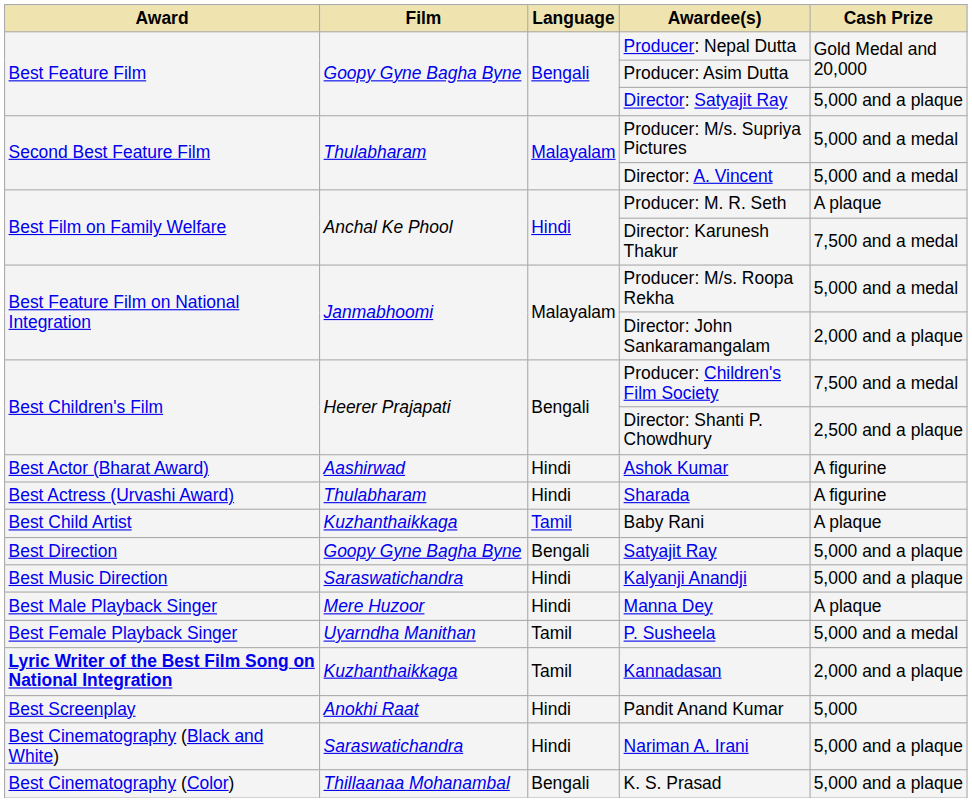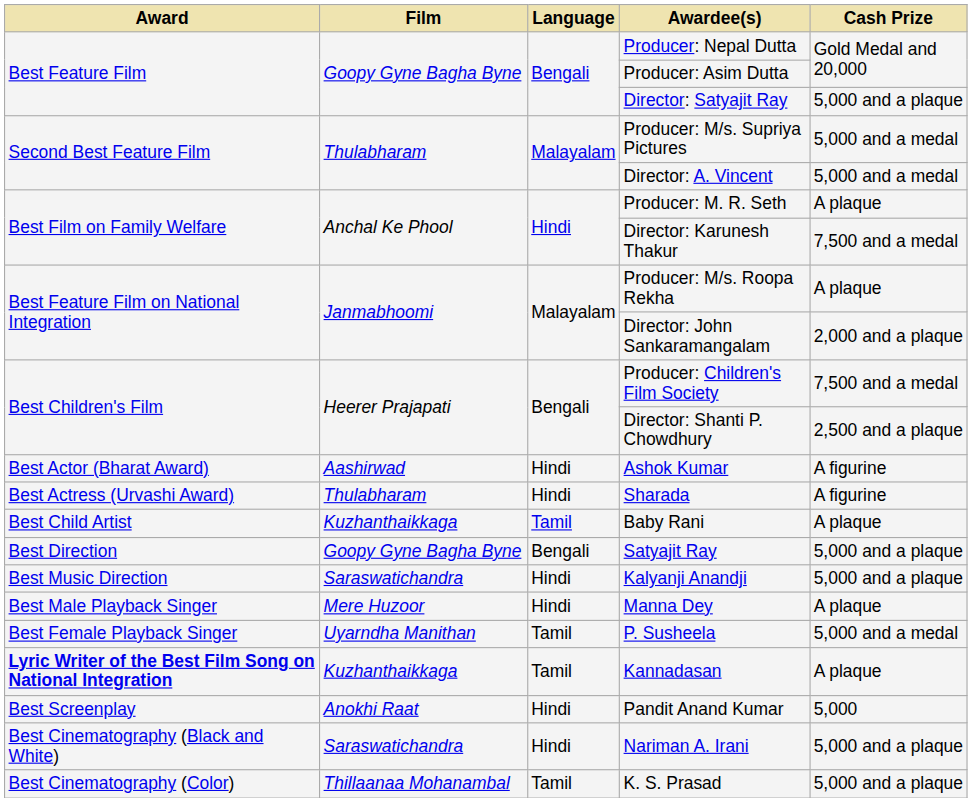 <table class="wikitable sortable" style="width:100%;">
 <tr>
 <th style="background-color:#EFE4B0;width:34%;">Award</th>
 <th style="background-color:#EFE4B0;width:22%;">Film</th>
 <th style="background-color:#EFE4B0;width:7%;">Language</th>
 <th style="background-color:#EFE4B0;width:20%;">Awardee(s)</th>
 <th style="background-color:#EFE4B0;width:17%;">Cash Prize</th>
 </tr>
 <tr style="background-color:#F4F4F4">
 <td rowspan="3"><a href='#'>Best Feature Film</a></td>
 <td rowspan="3"><em><a href='#'>Goopy Gyne Bagha Byne</a></em></td>
 <td rowspan="3"><a href='#'>Bengali</a></td>
 <td><a href='#'>Producer</a>: Nepal Dutta</td>
 <td rowspan="2">Gold Medal and 20,000</td>
 </tr>
 <tr style="background-color:#F4F4F4">
 <td>Producer: Asim Dutta</td>
 </tr>
 <tr style="background-color:#F4F4F4">
 <td><a href='#'>Director</a>: <a href='#'>Satyajit Ray</a></td>
 <td>5,000 and a plaque</td>
 </tr>
 <tr style="background-color:#F4F4F4">
 <td rowspan="2"><a href='#'>Second Best Feature Film</a></td>
 <td rowspan="2"><em><a href='#'>Thulabharam</a></em></td>
 <td rowspan="2"><a href='#'>Malayalam</a></td>
 <td>Producer: M/s. Supriya Pictures</td>
 <td>5,000 and a medal</td>
 </tr>
 <tr style="background-color:#F4F4F4">
 <td>Director: <a href='#'>A. Vincent</a></td>
 <td>5,000 and a medal</td>
 </tr>
 <tr style="background-color:#F4F4F4">
 <td rowspan="2"><a href='#'>Best Film on Family Welfare</a></td>
 <td rowspan="2"><em>Anchal Ke Phool</em></td>
 <td rowspan="2"><a href='#'>Hindi</a></td>
 <td>Producer: M. R. Seth</td>
 <td>A plaque</td>
 </tr>
 <tr style="background-color:#F4F4F4">
 <td>Director: Karunesh Thakur</td>
 <td>7,500 and a medal</td>
 </tr>
 <tr style="background-color:#F4F4F4">
 <td rowspan="2"><a href='#'>Best Feature Film on National Integration</a></td>
 <td rowspan="2"><em><a href='#'>Janmabhoomi</a></em></td>
 <td rowspan="2">Malayalam</td>
 <td>Producer: M/s. Roopa Rekha</td>
-<td>5,000 and a medal</td>
+<td>A plaque</td>
 </tr>
 <tr style="background-color:#F4F4F4">
 <td>Director: John Sankaramangalam</td>
 <td>2,000 and a plaque</td>
 </tr>
 <tr style="background-color:#F4F4F4">
 <td rowspan="2"><a href='#'>Best Children's Film</a></td>
 <td rowspan="2"><em>Heerer Prajapati</em></td>
 <td rowspan="2">Bengali</td>
 <td>Producer: <a href='#'>Children's Film Society</a></td>
 <td>7,500 and a medal</td>
 </tr>
 <tr style="background-color:#F4F4F4">
 <td>Director: Shanti P. Chowdhury</td>
 <td>2,500 and a plaque</td>
 </tr>
 <tr style="background-color:#F4F4F4">
 <td><a href='#'>Best Actor (Bharat Award)</a></td>
 <td><em><a href='#'>Aashirwad</a></em></td>
 <td>Hindi</td>
 <td><a href='#'>Ashok Kumar</a></td>
 <td>A figurine</td>
 </tr>
 <tr style="background-color:#F4F4F4">
 <td><a href='#'>Best Actress (Urvashi Award)</a></td>
 <td><em><a href='#'>Thulabharam</a></em></td>
 <td>Hindi</td>
 <td><a href='#'>Sharada</a></td>
 <td>A figurine</td>
 </tr>
 <tr style="background-color:#F4F4F4">
 <td><a href='#'>Best Child Artist</a></td>
 <td><em><a href='#'>Kuzhanthaikkaga</a></em></td>
 <td><a href='#'>Tamil</a></td>
 <td>Baby Rani</td>
 <td>A plaque</td>
 </tr>
 <tr style="background-color:#F4F4F4">
 <td><a href='#'>Best Direction</a></td>
 <td><em><a href='#'>Goopy Gyne Bagha Byne</a></em></td>
 <td>Bengali</td>
 <td><a href='#'>Satyajit Ray</a></td>
 <td> 5,000 and a plaque</td>
 </tr>
 <tr style="background-color:#F4F4F4">
 <td><a href='#'>Best Music Direction</a></td>
 <td><em><a href='#'>Saraswatichandra</a></em></td>
 <td>Hindi</td>
 <td><a href='#'>Kalyanji Anandji</a></td>
 <td> 5,000 and a plaque</td>
 </tr>
 <tr style="background-color:#F4F4F4">
 <td><a href='#'>Best Male Playback Singer</a></td>
 <td><em><a href='#'>Mere Huzoor</a></em><br></td>
 <td>Hindi</td>
 <td><a href='#'>Manna Dey</a></td>
 <td>A plaque</td>
 </tr>
 <tr style="background-color:#F4F4F4">
 <td><a href='#'>Best Female Playback Singer</a></td>
 <td><em><a href='#'>Uyarndha Manithan</a></em></td>
 <td>Tamil</td>
 <td><a href='#'>P. Susheela</a></td>
 <td>5,000 and a medal</td>
 </tr>
 <tr style="background-color:#F4F4F4">
 <td><strong><a href='#'>Lyric Writer of the Best Film Song on National Integration</a></strong></td>
 <td><em><a href='#'>Kuzhanthaikkaga</a></em><br></td>
 <td>Tamil</td>
 <td><a href='#'>Kannadasan</a></td>
-<td>2,000 and a plaque</td>
+<td>A plaque</td>
 </tr>
 <tr style="background-color:#F4F4F4">
 <td><a href='#'>Best Screenplay</a></td>
 <td><em><a href='#'>Anokhi Raat</a></em></td>
 <td>Hindi</td>
 <td>Pandit Anand Kumar</td>
 <td>5,000</td>
 </tr>
 <tr style="background-color:#F4F4F4">
 <td><a href='#'>Best Cinematography</a> (<a href='#'>Black and White</a>)</td>
 <td><em><a href='#'>Saraswatichandra</a></em></td>
 <td>Hindi</td>
 <td><a href='#'>Nariman A. Irani</a></td>
 <td>5,000 and a plaque</td>
 </tr>
 <tr style="background-color:#F4F4F4">
 <td><a href='#'>Best Cinematography</a> (<a href='#'>Color</a>)</td>
 <td><em><a href='#'>Thillaanaa Mohanambal</a></em></td>
-<td>Bengali</td>
+<td>Tamil</td>
 <td>K. S. Prasad</td>
 <td>5,000 and a plaque</td>
 </tr>
 </table>
